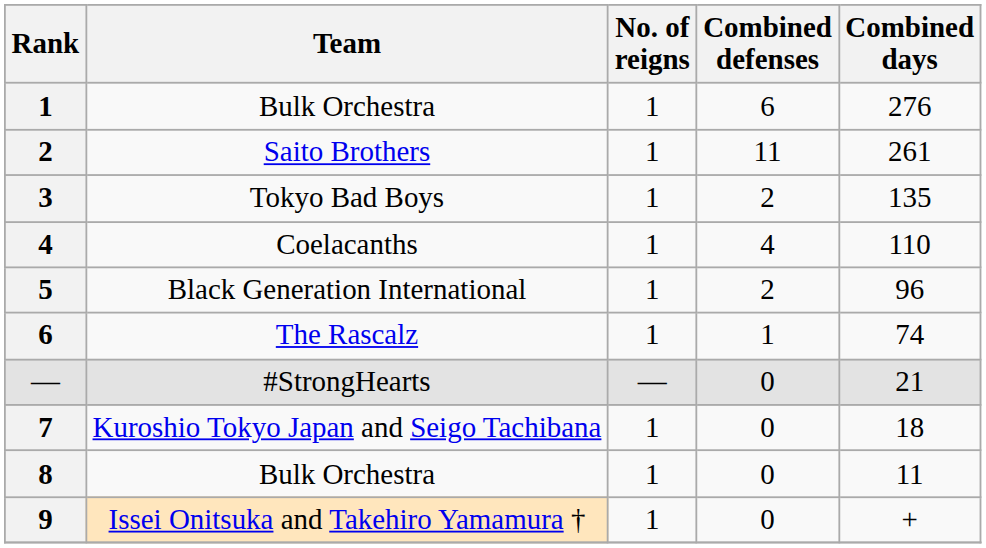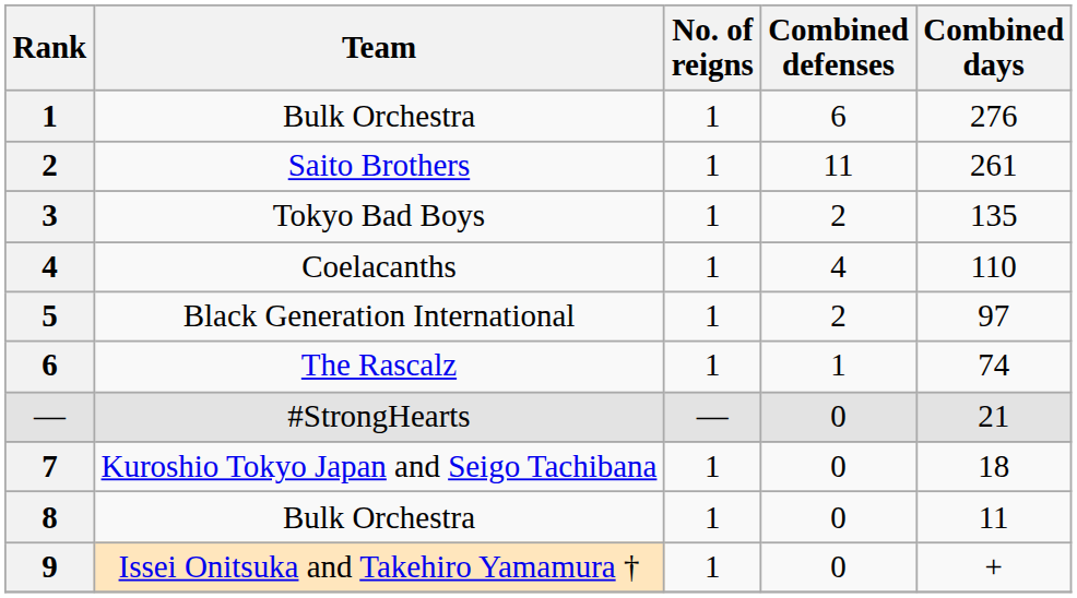 <table class="wikitable sortable" style="text-align: center">
 <tr>
 <th>Rank</th>
 <th>Team</th>
 <th data-sort-type="number">No. of<br>reigns</th>
 <th data-sort-type="number">Combined<br>defenses</th>
 <th data-sort-type="number">Combined<br>days</th>
 </tr>
 <tr>
 <th>1</th>
 <td>Bulk Orchestra<br></td>
 <td>1</td>
 <td>6</td>
 <td>276</td>
 </tr>
 <tr>
 <th>2</th>
 <td><a href='#'>Saito Brothers</a><br></td>
 <td>1</td>
 <td>11</td>
 <td>261</td>
 </tr>
 <tr>
 <th>3</th>
 <td>Tokyo Bad Boys <br></td>
 <td>1</td>
 <td>2</td>
 <td>135</td>
 </tr>
 <tr>
 <th>4</th>
 <td>Coelacanths<br></td>
 <td>1</td>
 <td>4</td>
 <td>110</td>
 </tr>
 <tr>
 <th>5</th>
 <td>Black Generation International<br></td>
 <td>1</td>
 <td>2</td>
-<td>96</td>
+<td>97</td>
 </tr>
 <tr>
 <th>6</th>
 <td><a href='#'>The Rascalz</a><br></td>
 <td>1</td>
 <td>1</td>
 <td>74</td>
 </tr>
 <tr style="background:#e3e3e3;">
 <td>—</td>
 <td>#StrongHearts<br></td>
 <td>—</td>
 <td>0</td>
 <td>21</td>
 </tr>
 <tr>
 <th>7</th>
 <td><a href='#'>Kuroshio Tokyo Japan</a> and <a href='#'>Seigo Tachibana</a></td>
 <td>1</td>
 <td>0</td>
 <td>18</td>
 </tr>
 <tr>
 <th>8</th>
 <td>Bulk Orchestra<br></td>
 <td>1</td>
 <td>0</td>
 <td>11</td>
 </tr>
 <tr>
 <th>9</th>
 <td style="background-color: #ffe6bd"><a href='#'>Issei Onitsuka</a> and <a href='#'>Takehiro Yamamura</a> †</td>
 <td>1</td>
 <td>0</td>
 <td>+</td>
 </tr>
 <tr>
 </tr>
 </table>
